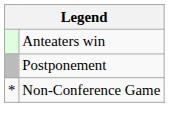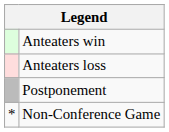 <table class="wikitable" style="font-size:90%">
 <tr>
 <th colspan="2">Legend</th>
 </tr>
 <tr>
 <td bgcolor="#ddffdd"> </td>
 <td>Anteaters win</td>
+</tr>
+<tr>
+<td bgcolor="#ffdddd"> </td>
+<td>Anteaters loss</td>
 </tr>
 <tr>
 <td bgcolor="#bbbbbb"> </td>
 <td>Postponement</td>
 </tr>
 <tr>
 <td>*</td>
 <td>Non-Conference Game</td>
 </tr>
 </table>
